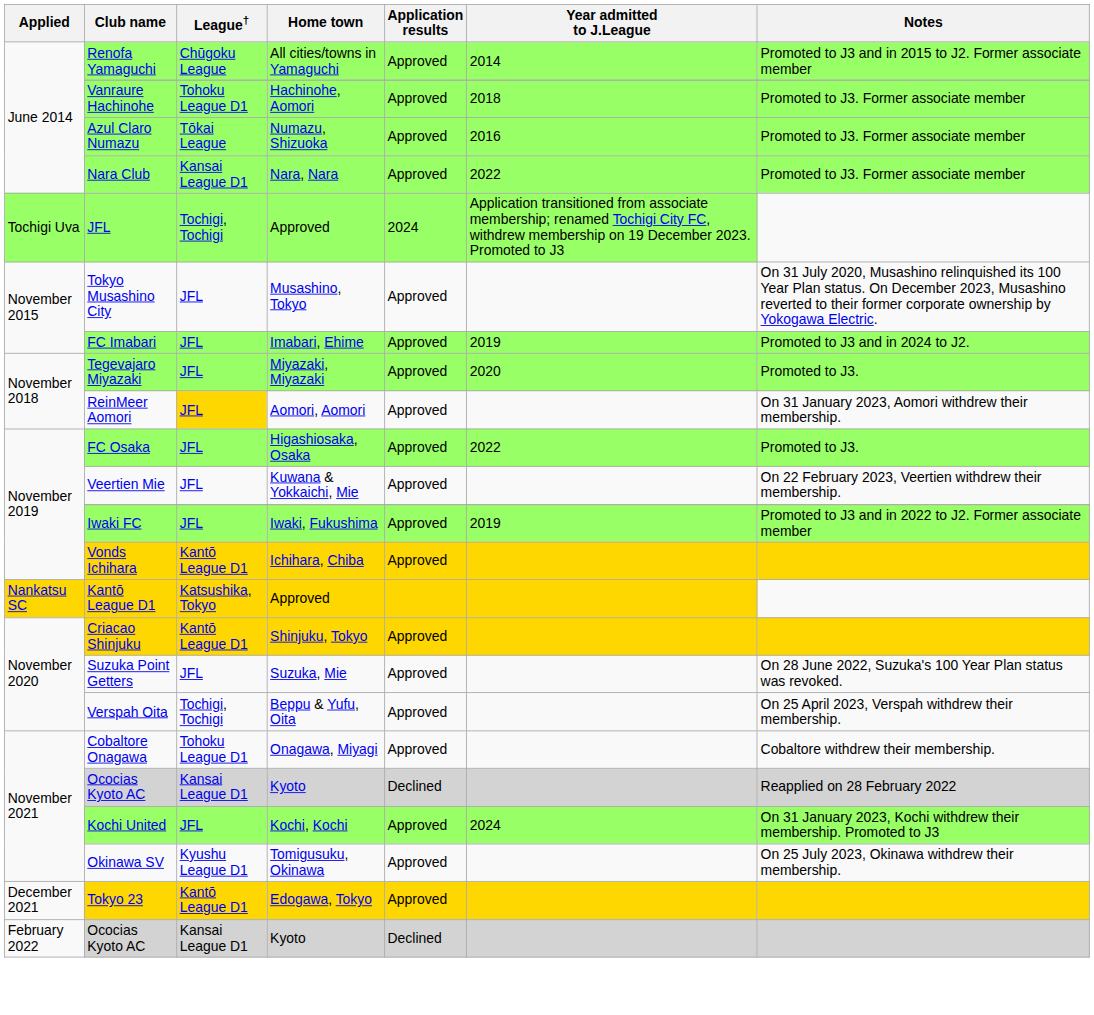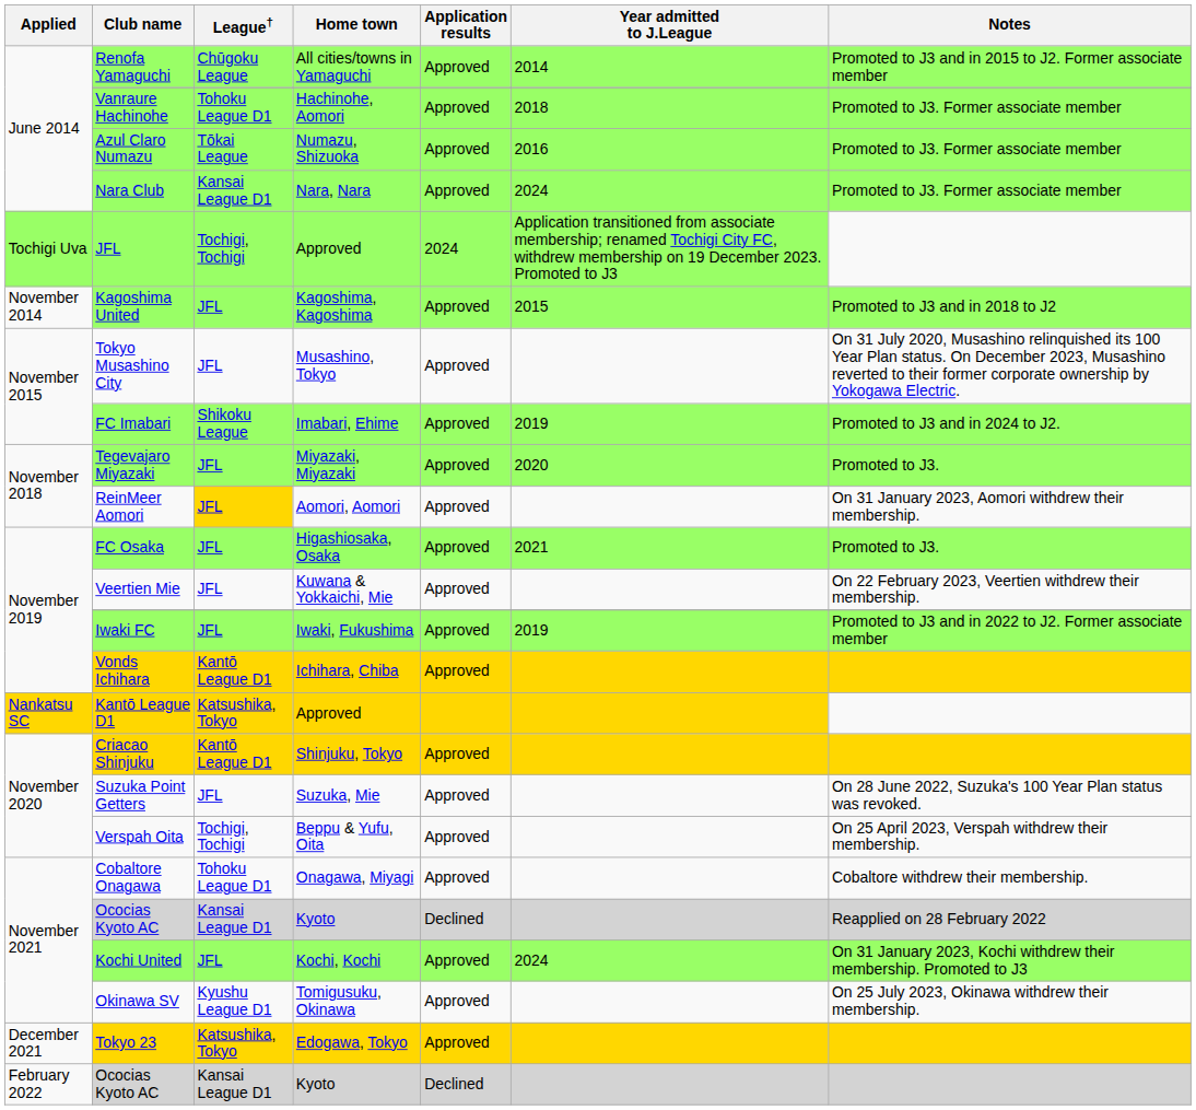 <table class="wikitable">
 <tr>
 <th>Applied</th>
 <th>Club name</th>
 <th>League<sup>†</sup></th>
 <th>Home town</th>
 <th>Application<br>results</th>
 <th>Year admitted<br>to J.League</th>
 <th>Notes</th>
 </tr>
 <tr>
 <td rowspan=5>June 2014</td>
 <td bgcolor="99FF66"><a href='#'>Renofa Yamaguchi</a></td>
 <td bgcolor="99FF66"><a href='#'>Chūgoku League</a></td>
 <td bgcolor="99FF66">All cities/towns in <a href='#'>Yamaguchi</a></td>
 <td bgcolor="99FF66">Approved</td>
 <td bgcolor="99FF66">2014</td>
 <td bgcolor="99FF66">Promoted to J3 and in 2015 to J2. Former associate member</td>
 </tr>
 <tr>
 </tr>
 <tr bgcolor="99FF66">
 <td><a href='#'>Vanraure Hachinohe</a></td>
 <td><a href='#'>Tohoku League D1</a></td>
 <td><a href='#'>Hachinohe</a>, <a href='#'>Aomori</a></td>
 <td>Approved</td>
 <td>2018</td>
 <td>Promoted to J3. Former associate member</td>
 </tr>
 <tr bgcolor="99FF66">
 <td><a href='#'>Azul Claro Numazu</a></td>
 <td><a href='#'>Tōkai League</a></td>
 <td><a href='#'>Numazu</a>, <a href='#'>Shizuoka</a></td>
 <td>Approved</td>
 <td>2016</td>
 <td>Promoted to J3. Former associate member</td>
 </tr>
 <tr bgcolor="99FF66">
 <td><a href='#'>Nara Club</a></td>
 <td><a href='#'>Kansai League D1</a></td>
 <td><a href='#'>Nara</a>, <a href='#'>Nara</a></td>
 <td>Approved</td>
-<td>2022</td>
+<td>2024</td>
 <td>Promoted to J3. Former associate member</td>
 </tr>
 <tr bgcolor="99FF66">
 <td>Tochigi Uva</td>
 <td><a href='#'>JFL</a></td>
 <td><a href='#'>Tochigi</a>, <a href='#'>Tochigi</a></td>
 <td>Approved</td>
 <td>2024</td>
 <td>Application transitioned from associate membership; renamed <a href='#'>Tochigi City FC</a>, withdrew membership on 19 December 2023. Promoted to J3</td>
+</tr>
+<tr>
+<td>November 2014</td>
+<td bgcolor="99FF66"><a href='#'>Kagoshima United</a></td>
+<td bgcolor="99FF66"><a href='#'>JFL</a></td>
+<td bgcolor="99FF66"><a href='#'>Kagoshima</a>, <a href='#'>Kagoshima</a></td>
+<td bgcolor="99FF66">Approved</td>
+<td bgcolor="99FF66">2015</td>
+<td bgcolor="99FF66">Promoted to J3 and in 2018 to J2</td>
 </tr>
 <tr>
 <td rowspan=2>November 2015</td>
 <td><a href='#'>Tokyo Musashino City</a></td>
 <td><a href='#'>JFL</a></td>
 <td><a href='#'>Musashino</a>, <a href='#'>Tokyo</a></td>
 <td>Approved</td>
 <td></td>
 <td bgcolor="">On 31 July 2020, Musashino relinquished its 100 Year Plan status. On December 2023, Musashino reverted to their former corporate ownership by <a href='#'>Yokogawa Electric</a>.</td>
 </tr>
 <tr bgcolor="99FF66">
 <td><a href='#'>FC Imabari</a></td>
-<td><a href='#'>JFL</a></td>
+<td><a href='#'>Shikoku League</a></td>
 <td><a href='#'>Imabari</a>, <a href='#'>Ehime</a></td>
 <td>Approved</td>
 <td>2019</td>
 <td>Promoted to J3 and in 2024 to J2.</td>
 </tr>
 <tr>
 <td rowspan=2>November 2018</td>
 <td bgcolor="99FF66"><a href='#'>Tegevajaro Miyazaki</a></td>
 <td bgcolor="99FF66"><a href='#'>JFL</a></td>
 <td bgcolor="99FF66"><a href='#'>Miyazaki</a>, <a href='#'>Miyazaki</a></td>
 <td bgcolor="99FF66">Approved</td>
 <td bgcolor="99FF66">2020</td>
 <td bgcolor="99FF66">Promoted to J3.</td>
 </tr>
 <tr>
 <td><a href='#'>ReinMeer Aomori</a></td>
 <td style="background: gold;"><a href='#'>JFL</a></td>
 <td><a href='#'>Aomori</a>, <a href='#'>Aomori</a></td>
 <td>Approved</td>
 <td></td>
 <td bgcolor="">On 31 January 2023, Aomori withdrew their membership.</td>
 </tr>
 <tr>
 <td rowspan=5>November 2019</td>
 <td bgcolor="99FF66"><a href='#'>FC Osaka</a></td>
 <td bgcolor="99FF66"><a href='#'>JFL</a></td>
 <td bgcolor="99FF66"><a href='#'>Higashiosaka</a>, <a href='#'>Osaka</a></td>
 <td bgcolor="99FF66">Approved</td>
-<td bgcolor="99FF66">2022</td>
+<td bgcolor="99FF66">2021</td>
 <td bgcolor="99FF66">Promoted to J3.</td>
 </tr>
 <tr>
 <td><a href='#'>Veertien Mie</a></td>
 <td><a href='#'>JFL</a></td>
 <td><a href='#'>Kuwana</a> & <a href='#'>Yokkaichi</a>, <a href='#'>Mie</a></td>
 <td>Approved</td>
 <td></td>
 <td bgcolor="">On 22 February 2023, Veertien withdrew their membership.</td>
 </tr>
 <tr>
 </tr>
 <tr bgcolor="99FF66">
 <td><a href='#'>Iwaki FC</a></td>
 <td><a href='#'>JFL</a></td>
 <td><a href='#'>Iwaki</a>, <a href='#'>Fukushima</a></td>
 <td>Approved</td>
 <td>2019</td>
 <td>Promoted to J3 and in 2022 to J2. Former associate member</td>
 </tr>
 <tr>
 <td bgcolor="FFD700"><a href='#'>Vonds Ichihara</a></td>
 <td bgcolor="FFD700"><a href='#'>Kantō League D1</a></td>
 <td bgcolor="FFD700"><a href='#'>Ichihara</a>, <a href='#'>Chiba</a></td>
 <td bgcolor="FFD700">Approved</td>
 <td bgcolor="FFD700"></td>
 <td bgcolor="FFD700"></td>
 </tr>
 <tr>
 <td bgcolor="FFD700"><a href='#'>Nankatsu SC</a></td>
 <td bgcolor="FFD700"><a href='#'>Kantō League D1</a></td>
 <td bgcolor="FFD700"><a href='#'>Katsushika</a>, <a href='#'>Tokyo</a></td>
 <td bgcolor="FFD700">Approved</td>
 <td bgcolor="FFD700"></td>
 <td bgcolor="FFD700"></td>
 </tr>
 <tr>
 <td rowspan=3>November 2020</td>
 <td bgcolor="FFD700"><a href='#'>Criacao Shinjuku</a></td>
 <td bgcolor="FFD700"><a href='#'>Kantō League D1</a></td>
 <td bgcolor="FFD700"><a href='#'>Shinjuku</a>, <a href='#'>Tokyo</a></td>
 <td bgcolor="FFD700">Approved</td>
 <td bgcolor="FFD700"></td>
 <td bgcolor="FFD700"></td>
 </tr>
 <tr>
 <td><a href='#'>Suzuka Point Getters</a></td>
 <td><a href='#'>JFL</a></td>
 <td><a href='#'>Suzuka</a>, <a href='#'>Mie</a></td>
 <td>Approved</td>
 <td></td>
 <td bgcolor="">On 28 June 2022, Suzuka's 100 Year Plan status was revoked.</td>
 </tr>
 <tr>
 <td><a href='#'>Verspah Oita</a></td>
 <td><a href='#'>Tochigi</a>, <a href='#'>Tochigi</a></td>
 <td><a href='#'>Beppu</a> & <a href='#'>Yufu</a>, <a href='#'>Oita</a></td>
 <td>Approved</td>
 <td></td>
 <td>On 25 April 2023, Verspah withdrew their membership.</td>
 </tr>
 <tr>
 <td rowspan=4>November 2021</td>
 <td><a href='#'>Cobaltore Onagawa</a></td>
 <td><a href='#'>Tohoku League D1</a></td>
 <td><a href='#'>Onagawa</a>, <a href='#'>Miyagi</a></td>
 <td>Approved</td>
 <td></td>
 <td>Cobaltore withdrew their membership.</td>
 </tr>
 <tr>
 <td bgcolor="D3D3D3"><a href='#'>Ococias Kyoto AC</a></td>
 <td bgcolor="D3D3D3"><a href='#'>Kansai League D1</a></td>
 <td bgcolor="D3D3D3"><a href='#'>Kyoto</a></td>
 <td bgcolor="D3D3D3">Declined</td>
 <td bgcolor="D3D3D3"></td>
 <td bgcolor="D3D3D3">Reapplied on 28 February 2022</td>
 </tr>
 <tr bgcolor="99FF66">
 <td><a href='#'>Kochi United</a></td>
 <td><a href='#'>JFL</a></td>
 <td><a href='#'>Kochi</a>, <a href='#'>Kochi</a></td>
 <td>Approved</td>
 <td>2024</td>
 <td>On 31 January 2023, Kochi withdrew their membership. Promoted to J3</td>
 </tr>
 <tr>
 <td><a href='#'>Okinawa SV</a></td>
 <td><a href='#'>Kyushu League D1</a></td>
 <td><a href='#'>Tomigusuku</a>, <a href='#'>Okinawa</a></td>
 <td>Approved</td>
 <td></td>
 <td>On 25 July 2023, Okinawa withdrew their membership.</td>
 </tr>
 <tr>
 <td>December 2021</td>
 <td bgcolor="FFD700"><a href='#'>Tokyo 23</a></td>
-<td bgcolor="FFD700"><a href='#'>Kantō League D1</a></td>
+<td bgcolor="FFD700"><a href='#'>Katsushika</a>, <a href='#'>Tokyo</a></td>
 <td bgcolor="FFD700"><a href='#'>Edogawa</a>, <a href='#'>Tokyo</a></td>
 <td bgcolor="FFD700">Approved</td>
 <td bgcolor="FFD700"></td>
 <td bgcolor="FFD700"></td>
 </tr>
 <tr>
 <td>February 2022</td>
 <td bgcolor="D3D3D3">Ococias Kyoto AC</td>
 <td bgcolor="D3D3D3">Kansai League D1</td>
 <td bgcolor="D3D3D3">Kyoto</td>
 <td bgcolor="D3D3D3">Declined</td>
 <td bgcolor="D3D3D3"></td>
 <td bgcolor="D3D3D3"></td>
 </tr>
 </table>
